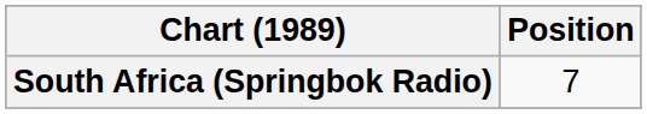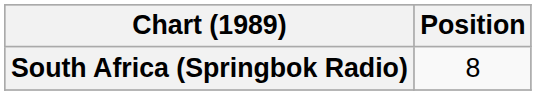 <table class="wikitable plainrowheaders" style="text-align:center">
 <tr>
 <th scope="col">Chart (1989)</th>
 <th scope="col">Position</th>
 </tr>
 <tr>
 <th scope="row">South Africa (Springbok Radio)</th>
-<td>7</td>
+<td>8</td>
 </tr>
 </table>
